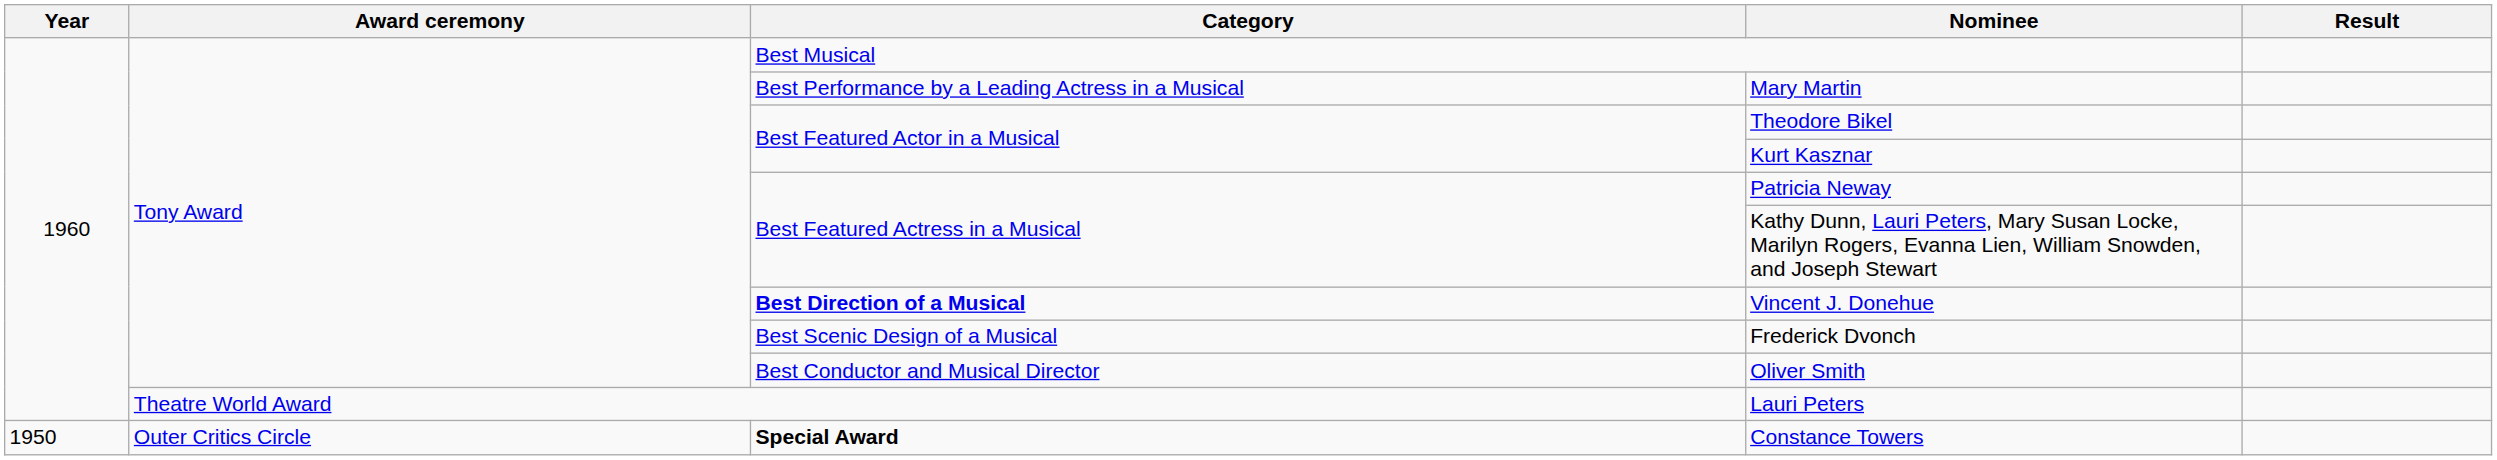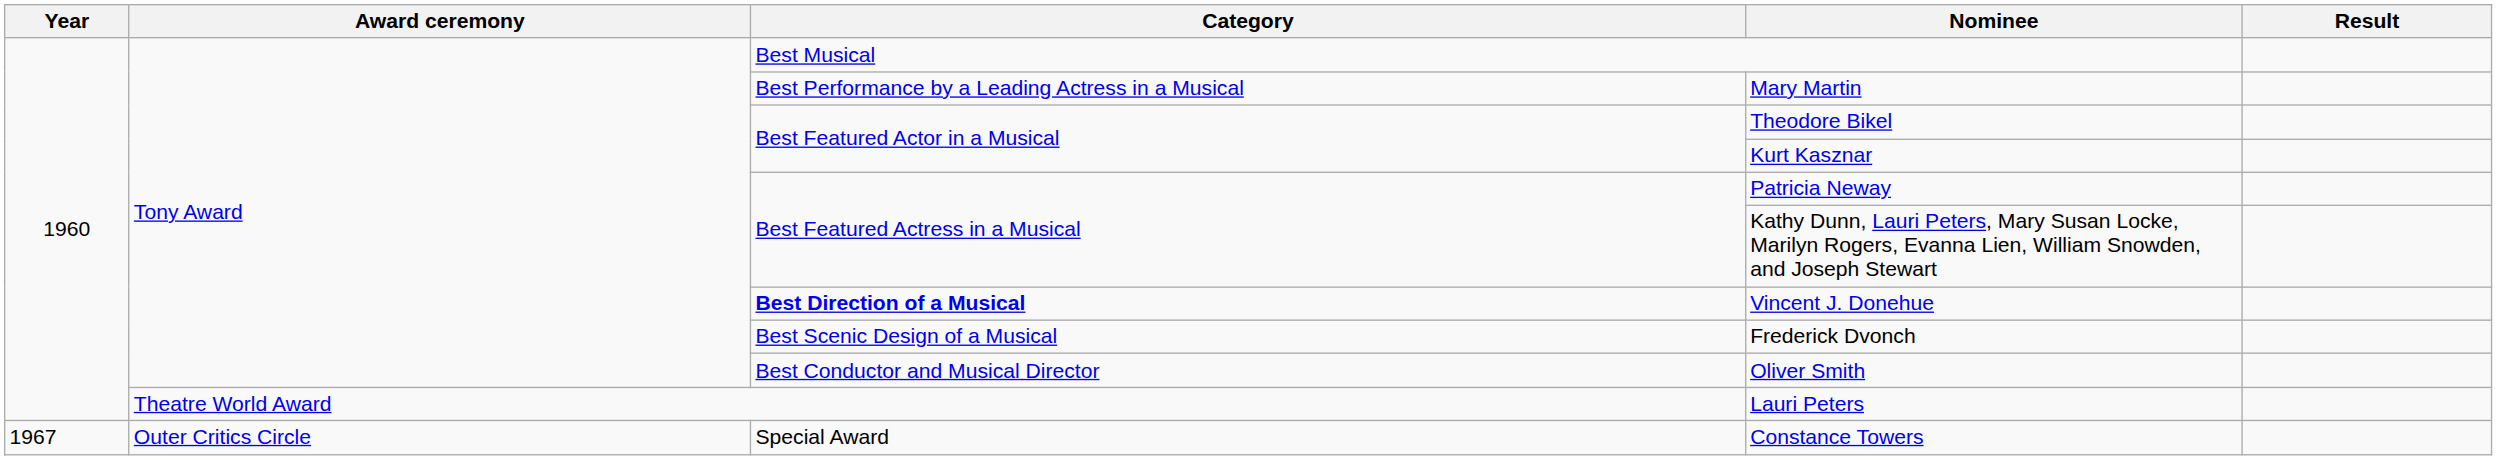 <table class="wikitable" width="95%">
 <tr>
 <th width="5%">Year</th>
 <th width="25%">Award ceremony</th>
 <th width="40%">Category</th>
 <th width="20%">Nominee</th>
 <th width="10%">Result</th>
 </tr>
 <tr>
 <td rowspan="10" align="center">1960</td>
 <td rowspan="9"><a href='#'>Tony Award</a></td>
 <td colspan="2"><a href='#'>Best Musical</a></td>
 <td></td>
 </tr>
 <tr>
 <td><a href='#'>Best Performance by a Leading Actress in a Musical</a></td>
 <td><a href='#'>Mary Martin</a></td>
 <td></td>
 </tr>
 <tr>
 <td rowspan="2"><a href='#'>Best Featured Actor in a Musical</a></td>
 <td><a href='#'>Theodore Bikel</a></td>
 <td></td>
 </tr>
 <tr>
 <td><a href='#'>Kurt Kasznar</a></td>
 <td></td>
 </tr>
 <tr>
 <td rowspan="2"><a href='#'>Best Featured Actress in a Musical</a></td>
 <td><a href='#'>Patricia Neway</a></td>
 <td></td>
 </tr>
 <tr>
 <td>Kathy Dunn, <a href='#'>Lauri Peters</a>, Mary Susan Locke, Marilyn Rogers, Evanna Lien, William Snowden, and Joseph Stewart</td>
 <td></td>
 </tr>
 <tr>
 <td><strong><a href='#'>Best Direction of a Musical</a></strong></td>
 <td><a href='#'>Vincent J. Donehue</a></td>
 <td></td>
 </tr>
 <tr>
 <td><a href='#'>Best Scenic Design of a Musical</a></td>
 <td>Frederick Dvonch</td>
 <td></td>
 </tr>
 <tr>
 <td><a href='#'>Best Conductor and Musical Director</a></td>
 <td><a href='#'>Oliver Smith</a></td>
 <td></td>
 </tr>
 <tr>
 <td colspan=2><a href='#'>Theatre World Award</a></td>
 <td><a href='#'>Lauri Peters</a></td>
 <td></td>
 </tr>
 <tr>
-<td>1950</td>
+<td>1967</td>
 <td><a href='#'>Outer Critics Circle</a></td>
-<td><strong>Special Award</strong></td>
+<td>Special Award</td>
 <td><a href='#'>Constance Towers</a></td>
 <td></td>
 </tr>
 </table>
